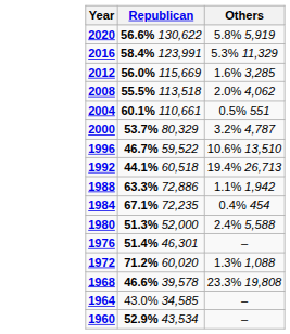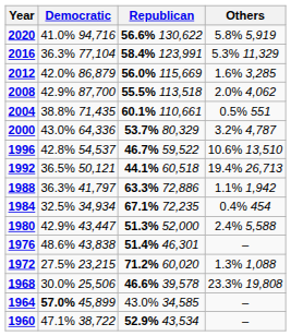 <table class="wikitable" style="float:right; font-size:90%;">
 <tr style="background:lightgrey;">
 <th>Year</th>
+<th><a href='#'>Democratic</a></th>
 <th><a href='#'>Republican</a></th>
 <th>Others</th>
 </tr>
 <tr>
 <td align="center" ><strong><a href='#'>2020</a></strong></td>
+<td align="center" >41.0% <em>94,716</em></td>
 <td align="center" ><strong>56.6%</strong> <em>130,622</em></td>
 <td align="center" >5.8% <em>5,919</em></td>
 </tr>
 <tr>
 <td align="center" ><strong><a href='#'>2016</a></strong></td>
+<td align="center" >36.3% <em>77,104</em></td>
 <td align="center" ><strong>58.4%</strong> <em>123,991</em></td>
 <td align="center" >5.3% <em>11,329</em></td>
 </tr>
 <tr>
 <td align="center" ><strong><a href='#'>2012</a></strong></td>
+<td align="center" >42.0% <em>86,879</em></td>
 <td align="center" ><strong>56.0%</strong> <em>115,669</em></td>
 <td align="center" >1.6% <em>3,285</em></td>
 </tr>
 <tr>
 <td align="center" ><strong><a href='#'>2008</a></strong></td>
+<td align="center" >42.9% <em>87,700</em></td>
 <td align="center" ><strong>55.5%</strong> <em>113,518</em></td>
 <td align="center" >2.0% <em>4,062</em></td>
 </tr>
 <tr>
 <td align="center" ><strong><a href='#'>2004</a></strong></td>
+<td align="center" >38.8% <em>71,435</em></td>
 <td align="center" ><strong>60.1%</strong> <em>110,661</em></td>
 <td align="center" >0.5% <em>551</em></td>
 </tr>
 <tr>
 <td align="center" ><strong><a href='#'>2000</a></strong></td>
+<td align="center" >43.0% <em>64,336</em></td>
 <td align="center" ><strong>53.7%</strong> <em>80,329</em></td>
 <td align="center" >3.2% <em>4,787</em></td>
 </tr>
 <tr>
 <td align="center" ><strong><a href='#'>1996</a></strong></td>
+<td align="center" >42.8% <em>54,537</em></td>
 <td align="center" ><strong>46.7%</strong> <em>59,522</em></td>
 <td align="center" >10.6% <em>13,510</em></td>
 </tr>
 <tr>
 <td align="center" ><strong><a href='#'>1992</a></strong></td>
+<td align="center" >36.5% <em>50,121</em></td>
 <td align="center" ><strong>44.1%</strong> <em>60,518</em></td>
 <td align="center" >19.4% <em>26,713</em></td>
 </tr>
 <tr>
 <td align="center" ><strong><a href='#'>1988</a></strong></td>
+<td align="center" >36.3% <em>41,797</em></td>
 <td align="center" ><strong>63.3%</strong> <em>72,886</em></td>
 <td align="center" >1.1% <em>1,942</em></td>
 </tr>
 <tr>
 <td align="center" ><strong><a href='#'>1984</a></strong></td>
+<td align="center" >32.5% <em>34,934</em></td>
 <td align="center" ><strong>67.1%</strong> <em>72,235</em></td>
 <td align="center" >0.4% <em>454</em></td>
 </tr>
 <tr>
 <td align="center" ><strong><a href='#'>1980</a></strong></td>
+<td align="center" >42.9% <em>43,447</em></td>
 <td align="center" ><strong>51.3%</strong> <em>52,000</em></td>
 <td align="center" >2.4% <em>5,588</em></td>
 </tr>
 <tr>
 <td align="center" ><strong><a href='#'>1976</a></strong></td>
+<td align="center" >48.6% <em>43,838</em></td>
 <td align="center" ><strong>51.4%</strong> <em>46,301</em></td>
 <td align="center" >–</td>
 </tr>
 <tr>
 <td align="center" ><strong><a href='#'>1972</a></strong></td>
+<td align="center" >27.5% <em>23,215</em></td>
 <td align="center" ><strong>71.2%</strong> <em>60,020</em></td>
 <td align="center" >1.3% <em>1,088</em></td>
 </tr>
 <tr>
 <td align="center" ><strong><a href='#'>1968</a></strong></td>
+<td align="center" >30.0% <em>25,506</em></td>
 <td align="center" ><strong>46.6%</strong> <em>39,578</em></td>
 <td align="center" >23.3% <em>19,808</em></td>
 </tr>
 <tr>
 <td align="center" ><strong><a href='#'>1964</a></strong></td>
+<td align="center" ><strong>57.0%</strong> <em>45,899</em></td>
 <td align="center" >43.0% <em>34,585</em></td>
 <td align="center" >–</td>
 </tr>
 <tr>
 <td align="center" ><strong><a href='#'>1960</a></strong></td>
+<td align="center" >47.1% <em>38,722</em></td>
 <td align="center" ><strong>52.9%</strong> <em>43,534</em></td>
 <td align="center" >–</td>
 </tr>
 </table>
